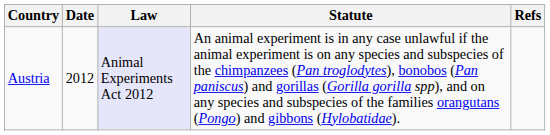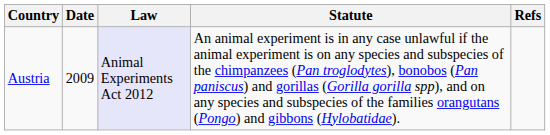 <table class="wikitable">
 <tr>
 <th>Country</th>
 <th>Date</th>
 <th>Law</th>
 <th>Statute</th>
 <th>Refs</th>
 </tr>
 <tr>
 <td><a href='#'>Austria</a></td>
-<td>2012</td>
+<td>2009</td>
 <td style="background: lavender;">Animal Experiments Act 2012</td>
 <td>An animal experiment is in any case unlawful if the animal experiment is on any species and subspecies of the <a href='#'>chimpanzees</a> (<em><a href='#'>Pan troglodytes</a></em>), <a href='#'>bonobos</a> (<em><a href='#'>Pan paniscus</a></em>) and <a href='#'>gorillas</a> (<em><a href='#'>Gorilla gorilla</a> spp</em>), and on any species and subspecies of the families <a href='#'>orangutans</a> (<em><a href='#'>Pongo</a></em>) and <a href='#'>gibbons</a> (<em><a href='#'>Hylobatidae</a></em>).</td>
 <td></td>
 </tr>
 </table>
